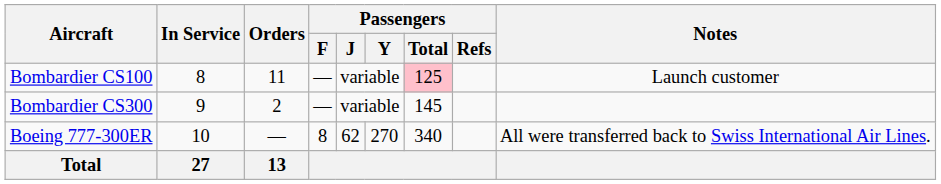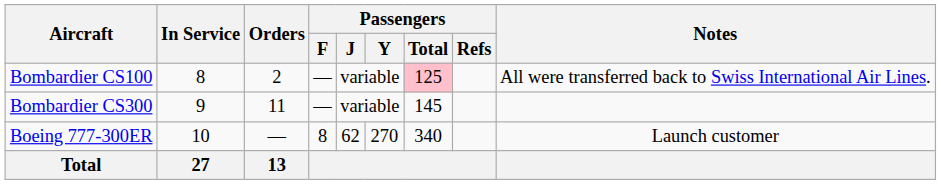 <table class="wikitable" style="margin:1em auto; border-collapse:collapse;text-align:center">
 <tr>
 <th rowspan="2">Aircraft</th>
 <th rowspan="2">In Service</th>
 <th rowspan="2">Orders</th>
 <th colspan="5">Passengers</th>
 <th rowspan="2">Notes</th>
 </tr>
 <tr>
 <th><abbr>F</abbr></th>
 <th><abbr>J</abbr></th>
 <th><abbr>Y</abbr></th>
 <th>Total</th>
 <th>Refs</th>
 </tr>
 <tr>
 <td><a href='#'>Bombardier CS100</a></td>
 <td>8</td>
-<td>11</td>
+<td>2</td>
 <td>—</td>
 <td colspan=2>variable</td>
 <td style="background: pink;">125</td>
 <td></td>
-<td>Launch customer</td>
+<td>All were transferred back to <a href='#'>Swiss International Air Lines</a>.</td>
 </tr>
 <tr>
 <td><a href='#'>Bombardier CS300</a></td>
 <td>9</td>
-<td>2</td>
+<td>11</td>
 <td>—</td>
 <td colspan=2>variable</td>
 <td>145</td>
 <td></td>
 <td></td>
 </tr>
 <tr>
 <td><a href='#'>Boeing 777-300ER</a></td>
 <td>10</td>
 <td>—</td>
 <td>8</td>
 <td>62</td>
 <td>270</td>
 <td>340</td>
 <td></td>
-<td>All were transferred back to <a href='#'>Swiss International Air Lines</a>.</td>
+<td>Launch customer</td>
 </tr>
 <tr>
 <th>Total</th>
 <th>27</th>
 <th>13</th>
 <th colspan="5"></th>
 <th></th>
 </tr>
 </table>
